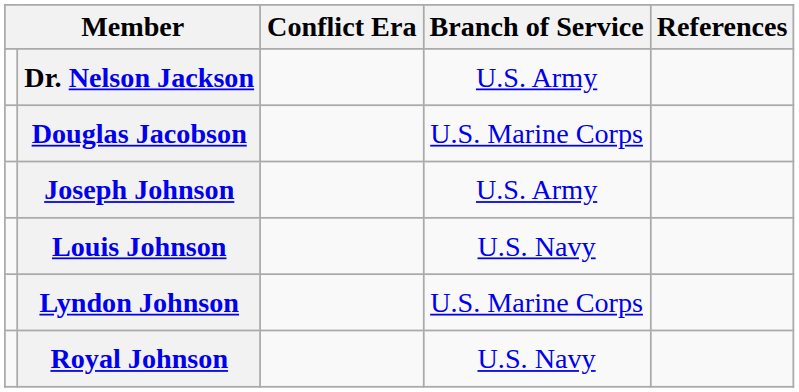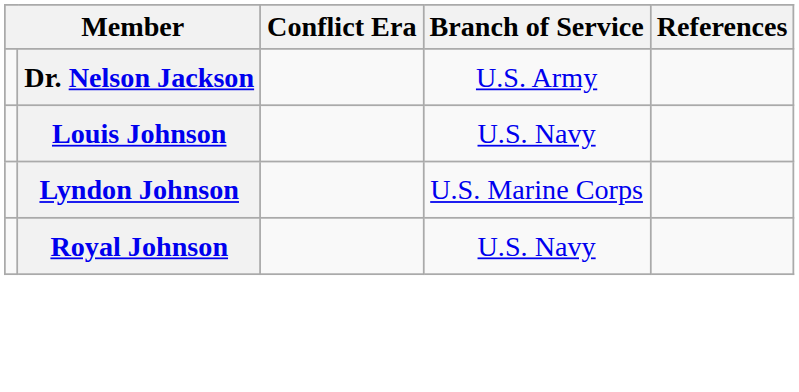 <table class=wikitable style="text-align:center">
 <tr>
 <th scope="col" colspan="2">Member</th>
 <th scope="col">Conflict Era</th>
 <th scope="col">Branch of Service</th>
 <th scope="col">References</th>
 </tr>
 <tr style="height:2em;">
 <td></td>
 <th scope="row">Dr. <a href='#'>Nelson Jackson</a></th>
-<td></td>
-<td><a href='#'>U.S. Army</a></td>
-<td></td>
-</tr>
-<tr style="height:2em;">
-<td></td>
-<th scope="row"><a href='#'>Douglas Jacobson</a></th>
-<td></td>
-<td><a href='#'>U.S. Marine Corps</a></td>
-<td></td>
-</tr>
-<tr style="height:2em;">
-<td></td>
-<th scope="row"><a href='#'>Joseph Johnson</a></th>
 <td></td>
 <td><a href='#'>U.S. Army</a></td>
 <td></td>
 </tr>
 <tr style="height:2em;">
 <td></td>
 <th scope="row"><a href='#'>Louis Johnson</a></th>
 <td></td>
 <td><a href='#'>U.S. Navy</a></td>
 <td></td>
 </tr>
 <tr style="height:2em;">
 <td></td>
 <th scope="row"><a href='#'>Lyndon Johnson</a></th>
 <td></td>
 <td><a href='#'>U.S. Marine Corps</a></td>
 <td></td>
 </tr>
 <tr style="height:2em;">
 <td></td>
 <th scope="row"><a href='#'>Royal Johnson</a></th>
 <td></td>
 <td><a href='#'>U.S. Navy</a></td>
 <td></td>
 </tr>
 </table>
